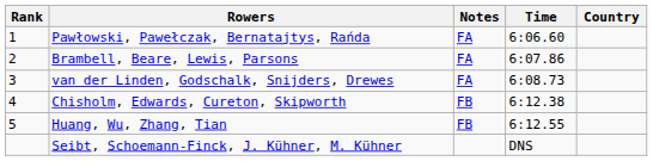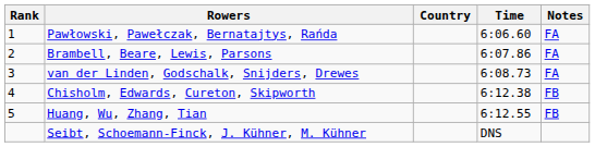 <table class="wikitable sortable" width=50%>
 <tr>
 <th>Rank</th>
 <th>Rowers</th>
+<th>Country</th>
+<th>Time</th>
 <th>Notes</th>
-<th>Time</th>
-<th>Country</th>
 </tr>
 <tr>
 <td>1</td>
 <td><a href='#'>Pawłowski</a>, <a href='#'>Pawełczak</a>, <a href='#'>Bernatajtys</a>, <a href='#'>Rańda</a></td>
+<td></td>
+<td>6:06.60</td>
 <td><a href='#'>FA</a></td>
-<td>6:06.60</td>
-<td></td>
 </tr>
 <tr>
 <td>2</td>
 <td><a href='#'>Brambell</a>, <a href='#'>Beare</a>, <a href='#'>Lewis</a>, <a href='#'>Parsons</a></td>
+<td></td>
+<td>6:07.86</td>
 <td><a href='#'>FA</a></td>
-<td>6:07.86</td>
-<td></td>
 </tr>
 <tr>
 <td>3</td>
 <td><a href='#'>van der Linden</a>, <a href='#'>Godschalk</a>, <a href='#'>Snijders</a>, <a href='#'>Drewes</a></td>
+<td></td>
+<td>6:08.73</td>
 <td><a href='#'>FA</a></td>
-<td>6:08.73</td>
-<td></td>
 </tr>
 <tr>
 <td>4</td>
 <td><a href='#'>Chisholm</a>, <a href='#'>Edwards</a>, <a href='#'>Cureton</a>, <a href='#'>Skipworth</a></td>
+<td></td>
+<td>6:12.38</td>
 <td><a href='#'>FB</a></td>
-<td>6:12.38</td>
-<td></td>
 </tr>
 <tr>
 <td>5</td>
 <td><a href='#'>Huang</a>, <a href='#'>Wu</a>, <a href='#'>Zhang</a>, <a href='#'>Tian</a></td>
+<td></td>
+<td>6:12.55</td>
 <td><a href='#'>FB</a></td>
-<td>6:12.55</td>
-<td></td>
 </tr>
 <tr>
 <td></td>
 <td><a href='#'>Seibt</a>, <a href='#'>Schoemann-Finck</a>, <a href='#'>J. Kühner</a>, <a href='#'>M. Kühner</a></td>
 <td></td>
 <td>DNS</td>
 <td></td>
 </tr>
 </table>
